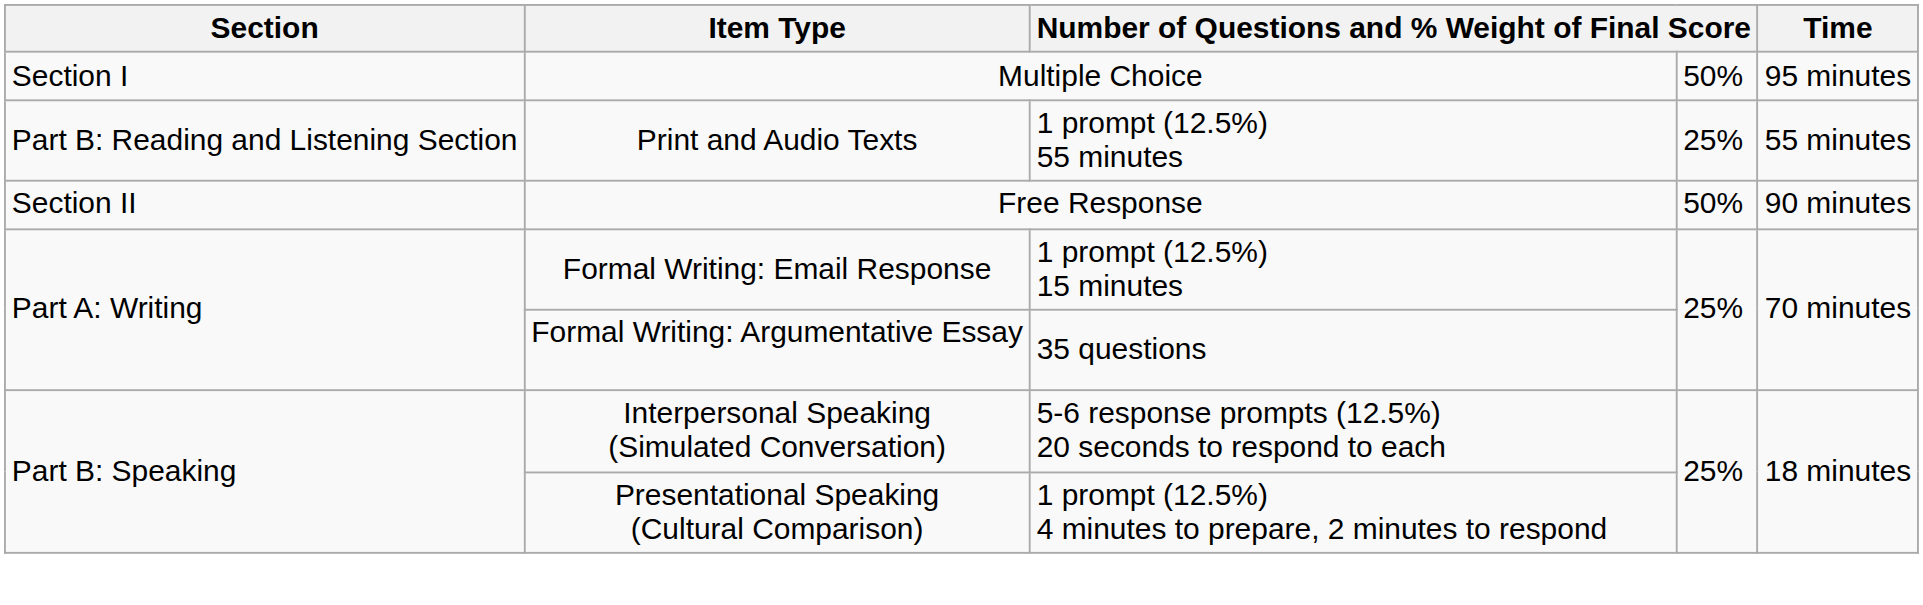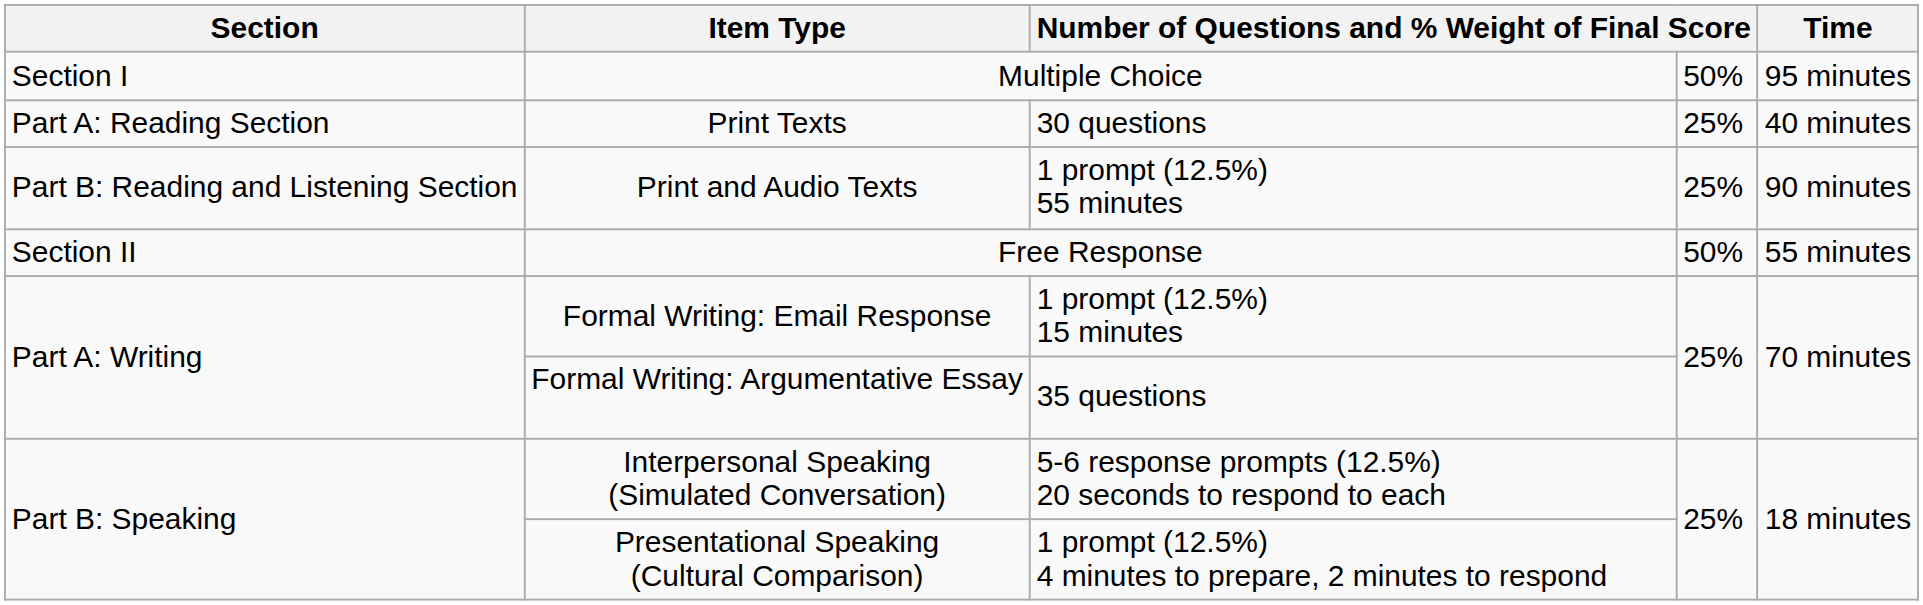 <table class="wikitable">
 <tr>
 <th>Section</th>
 <th>Item Type</th>
 <th colspan="2" align="left">Number of Questions and % Weight of Final Score</th>
 <th>Time</th>
 </tr>
 <tr>
 <td>Section I</td>
 <td colspan="2" align="center">Multiple Choice</td>
 <td>50%</td>
 <td>95 minutes</td>
 </tr>
 <tr>
+<td>Part A: Reading Section</td>
+<td align="center">Print Texts</td>
+<td>30 questions</td>
+<td>25%</td>
+<td>40 minutes</td>
+</tr>
+<tr>
 <td>Part B: Reading and Listening Section</td>
 <td align="center">Print and Audio Texts</td>
 <td>1 prompt (12.5%)<br>55 minutes</td>
 <td>25%</td>
-<td>55 minutes</td>
+<td>90 minutes</td>
 </tr>
 <tr>
 <td>Section II</td>
 <td class="apH3" colspan="2" align="center">Free Response</td>
 <td>50%</td>
-<td>90 minutes</td>
+<td>55 minutes</td>
 </tr>
 <tr>
 <td rowspan="2">Part A: Writing</td>
 <td align="center">Formal Writing: Email Response</td>
 <td>1 prompt (12.5%)<br>15 minutes</td>
 <td rowspan="2">25%</td>
 <td rowspan="2">70 minutes</td>
 </tr>
 <tr>
 <td align="center">Formal Writing: Argumentative Essay<br><br></td>
 <td>35 questions</td>
 </tr>
 <tr>
 <td rowspan="2">Part B: Speaking</td>
 <td align="center">Interpersonal Speaking<br>(Simulated Conversation)</td>
 <td>5-6 response prompts (12.5%)<br>20 seconds to respond to each</td>
 <td rowspan="2">25%</td>
 <td rowspan="2">18 minutes</td>
 </tr>
 <tr>
 <td align="center">Presentational Speaking<br>(Cultural Comparison)</td>
 <td>1 prompt (12.5%)<br>4 minutes to prepare, 2 minutes to respond</td>
 </tr>
 </table>
